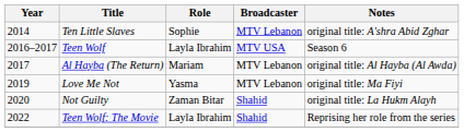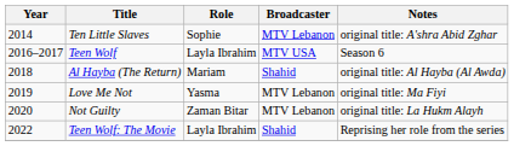 <table class="wikitable sortable">
 <tr>
 <th>Year</th>
 <th>Title</th>
 <th>Role</th>
 <th>Broadcaster</th>
 <th>Notes</th>
 </tr>
 <tr>
 <td>2014</td>
 <td><em>Ten Little Slaves</em></td>
 <td>Sophie</td>
 <td><a href='#'>MTV Lebanon</a></td>
 <td>original title: <em>A'shra Abid Zghar</em></td>
 </tr>
 <tr>
 <td>2016–2017</td>
 <td><em><a href='#'>Teen Wolf</a></em></td>
 <td>Layla Ibrahim</td>
 <td><a href='#'>MTV USA</a></td>
 <td>Season 6</td>
 </tr>
 <tr>
-<td>2017</td>
+<td>2018</td>
 <td><em><a href='#'>Al Hayba</a> (The Return)</em></td>
 <td>Mariam</td>
-<td>MTV Lebanon</td>
+<td><a href='#'>Shahid</a></td>
 <td>original title: <em>Al Hayba (Al Awda)</em></td>
 </tr>
 <tr>
 <td>2019</td>
 <td><em>Love Me Not</em></td>
 <td>Yasma</td>
 <td>MTV Lebanon</td>
 <td>original title: <em>Ma Fiyi</em></td>
 </tr>
 <tr>
 <td>2020</td>
 <td><em>Not Guilty</em></td>
 <td>Zaman Bitar</td>
-<td><a href='#'>Shahid</a></td>
+<td>MTV Lebanon</td>
 <td>original title: <em>La Hukm Alayh</em></td>
 </tr>
 <tr>
 <td>2022</td>
 <td><em><a href='#'>Teen Wolf: The Movie</a></em></td>
 <td>Layla Ibrahim</td>
 <td><a href='#'>Shahid</a></td>
 <td>Reprising her role from the series</td>
 </tr>
 <tr>
 </tr>
 </table>
